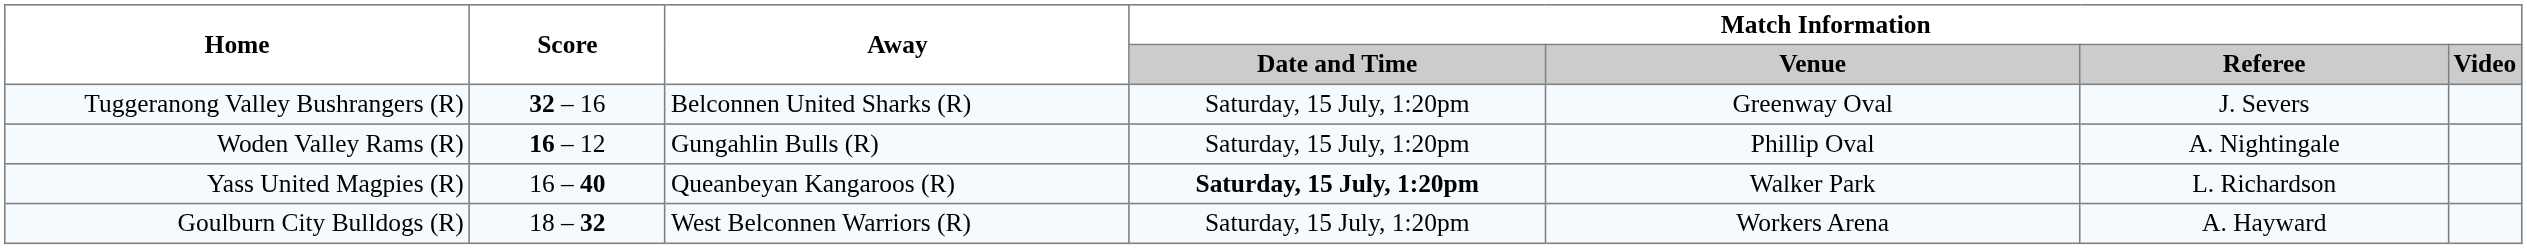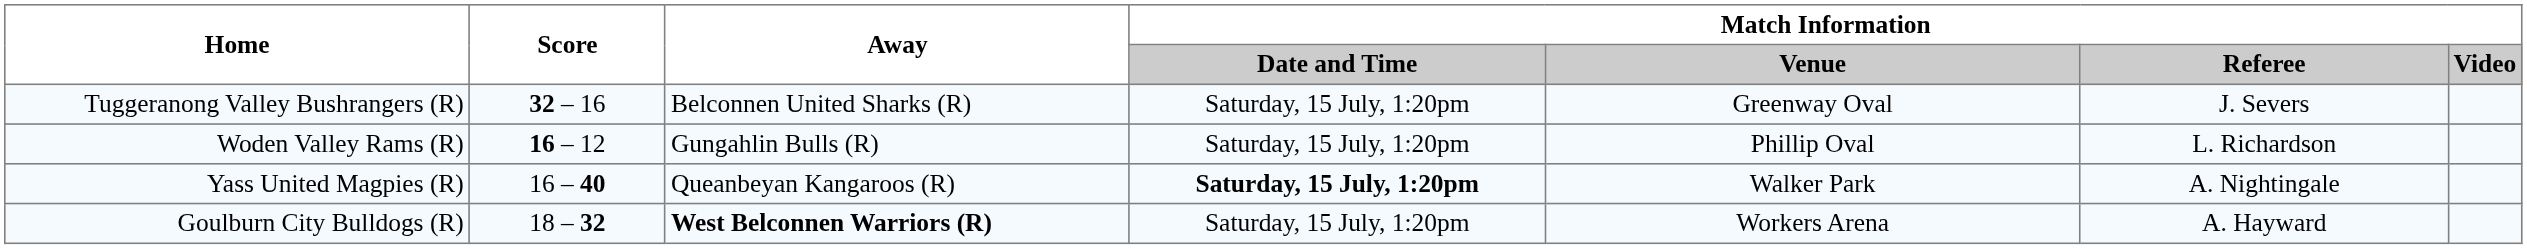 <table border="1" cellpadding="3" cellspacing="0" width="100%" style="border-collapse:collapse;  text-align:center;">
 <tr>
 <th rowspan="2" width="19%">Home</th>
 <th rowspan="2" width="8%">Score</th>
 <th rowspan="2" width="19%">Away</th>
 <th colspan="4">Match Information</th>
 </tr>
 <tr style="background:#CCCCCC">
 <th width="17%">Date and Time</th>
 <th width="22%">Venue</th>
 <th width="50%">Referee</th>
 <th>Video</th>
 </tr>
 <tr style="text-align:center; background:#f5faff;">
 <td align="right">Tuggeranong Valley Bushrangers (R) </td>
 <td><strong>32</strong> – 16</td>
 <td align="left"> Belconnen United Sharks (R)</td>
 <td>Saturday, 15 July, 1:20pm</td>
 <td>Greenway Oval</td>
 <td>J. Severs</td>
 <td></td>
 </tr>
 <tr style="text-align:center; background:#f5faff;">
 <td align="right">Woden Valley Rams (R) </td>
 <td><strong>16</strong> – 12</td>
 <td align="left"> Gungahlin Bulls (R)</td>
 <td>Saturday, 15 July, 1:20pm</td>
 <td>Phillip Oval</td>
-<td>A. Nightingale</td>
+<td>L. Richardson</td>
 <td></td>
 </tr>
 <tr style="text-align:center; background:#f5faff;">
 <td align="right">Yass United Magpies (R) </td>
 <td>16 – <strong>40</strong></td>
 <td align="left"> Queanbeyan Kangaroos (R)</td>
 <td><strong>Saturday, 15 July, 1:20pm</strong></td>
 <td>Walker Park</td>
-<td>L. Richardson</td>
+<td>A. Nightingale</td>
 <td></td>
 </tr>
 <tr style="text-align:center; background:#f5faff;">
 <td align="right">Goulburn City Bulldogs (R) </td>
 <td>18 – <strong>32</strong></td>
-<td align="left"> West Belconnen Warriors (R)</td>
+<td align="left"><strong> West Belconnen Warriors (R)</strong></td>
 <td>Saturday, 15 July, 1:20pm</td>
 <td>Workers Arena</td>
 <td>A. Hayward</td>
 <td></td>
 </tr>
 </table>
